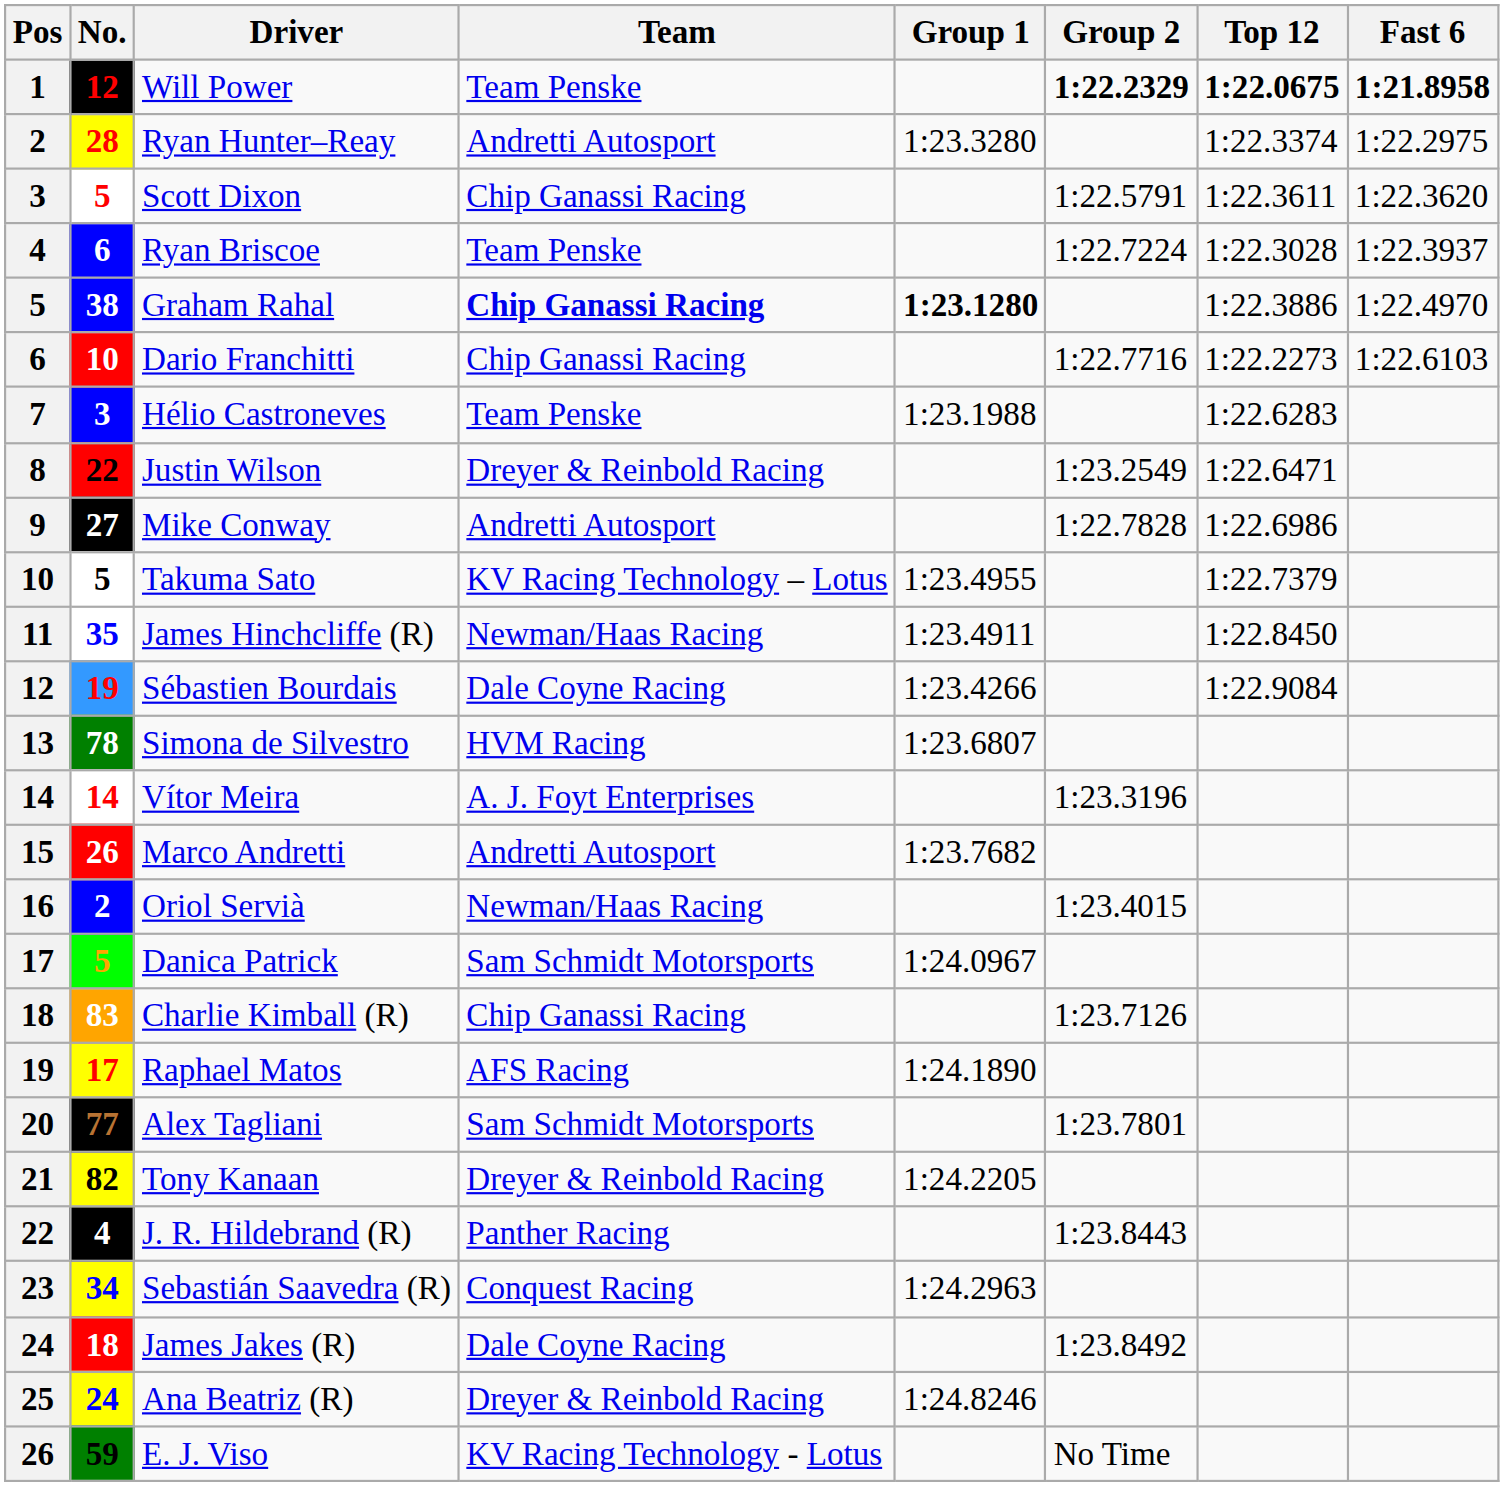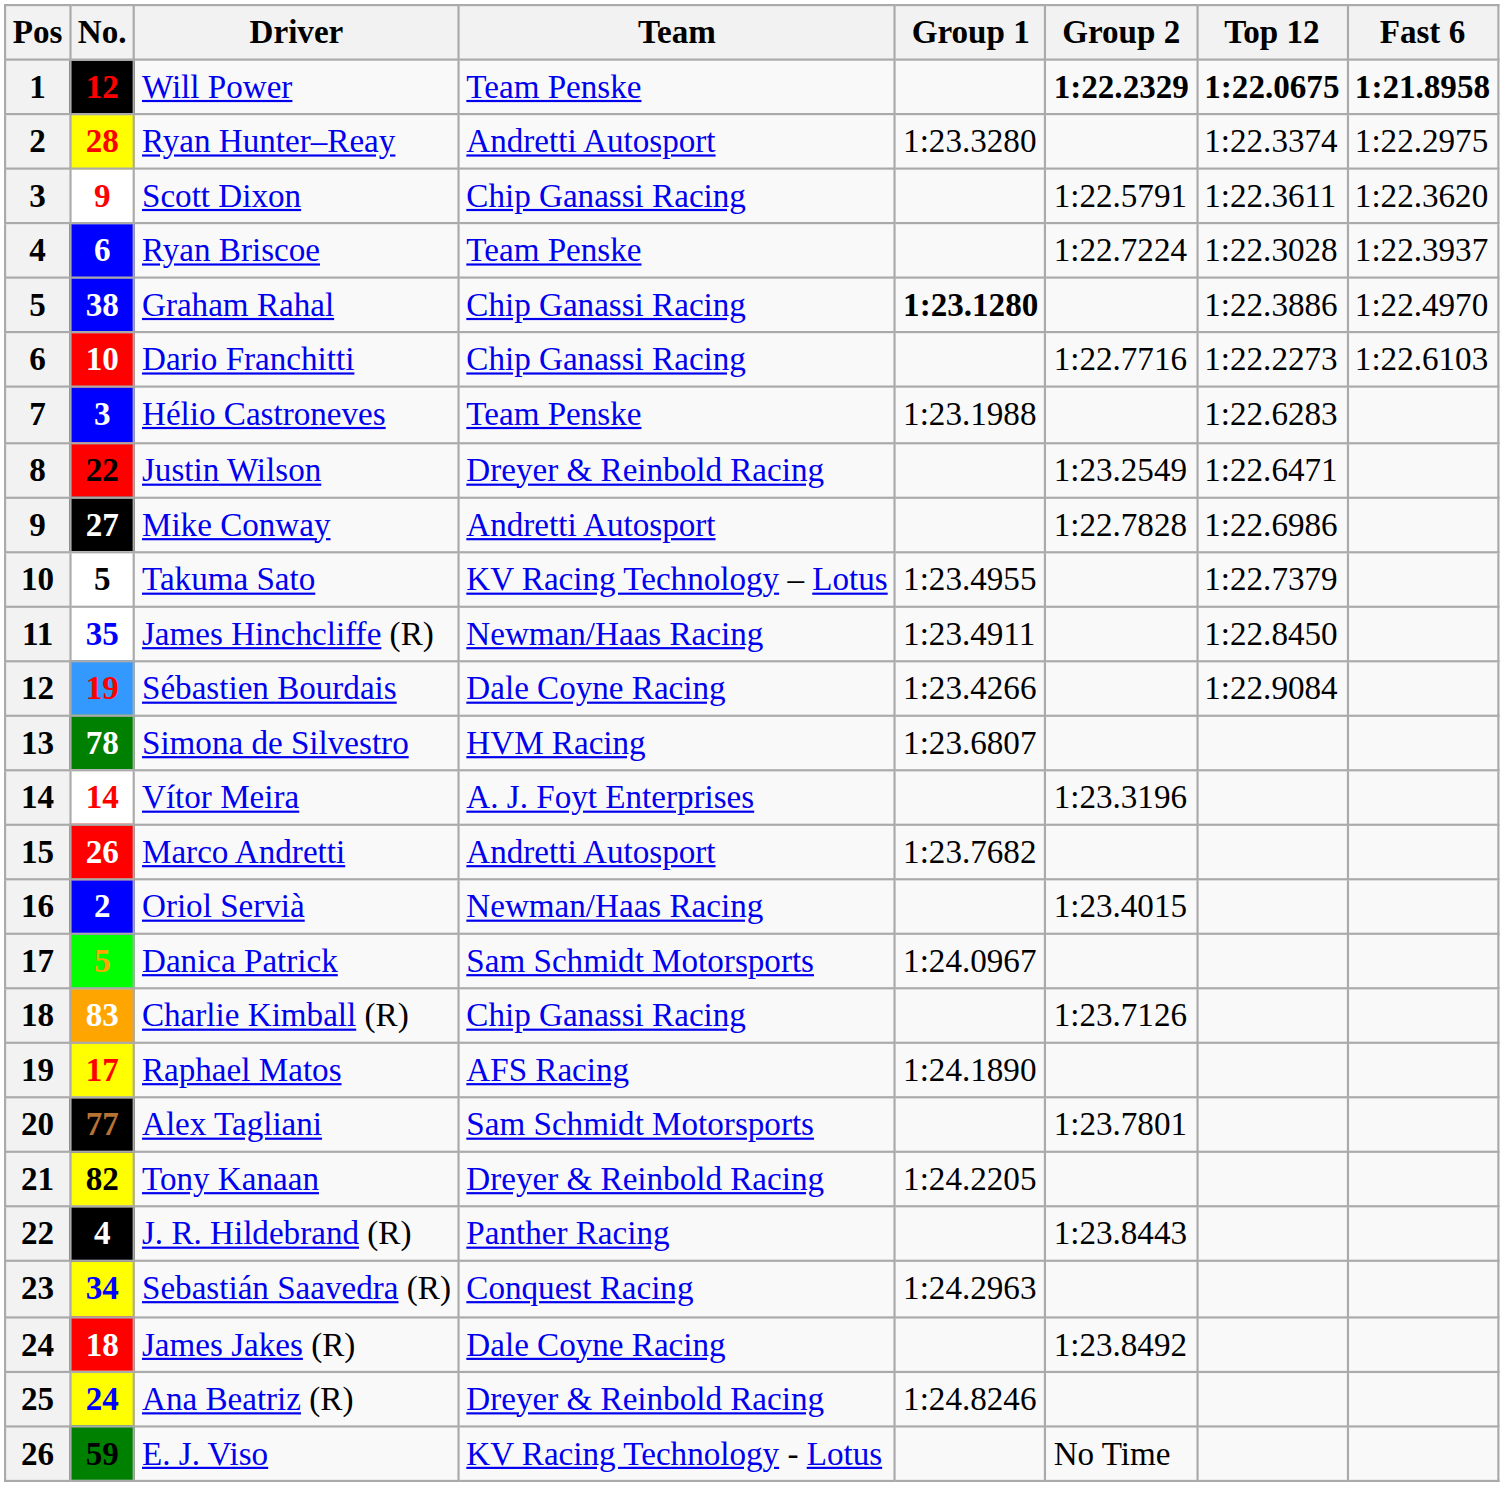 <table class="wikitable" style="font-size:95%">
 <tr>
 <th>Pos</th>
 <th>No.</th>
 <th>Driver</th>
 <th>Team</th>
 <th>Group 1</th>
 <th>Group 2</th>
 <th>Top 12</th>
 <th>Fast 6</th>
 </tr>
 <tr>
 <th>1</th>
 <td style="background:black; color:red;" align=center><strong>12</strong></td>
 <td> <a href='#'>Will Power</a></td>
 <td><a href='#'>Team Penske</a></td>
 <td></td>
 <td><strong>1:22.2329</strong></td>
 <td><strong>1:22.0675</strong></td>
 <td><strong>1:21.8958</strong></td>
 </tr>
 <tr>
 <th>2</th>
 <td style="background:yellow; color:red;" align="center"><strong>28</strong></td>
 <td> <a href='#'>Ryan Hunter–Reay</a></td>
 <td><a href='#'>Andretti Autosport</a></td>
 <td>1:23.3280</td>
 <td></td>
 <td>1:22.3374</td>
 <td>1:22.2975</td>
 </tr>
 <tr>
 <th>3</th>
-<td style="background:white; color:red;" align="center"><strong>5</strong></td>
+<td style="background:white; color:red;" align="center"><strong>9</strong></td>
 <td> <a href='#'>Scott Dixon</a></td>
 <td><a href='#'>Chip Ganassi Racing</a></td>
 <td></td>
 <td>1:22.5791</td>
 <td>1:22.3611</td>
 <td>1:22.3620</td>
 </tr>
 <tr>
 <th>4</th>
 <td style="background:blue; color:white;" align="center"><strong>6</strong></td>
 <td> <a href='#'>Ryan Briscoe</a></td>
 <td><a href='#'>Team Penske</a></td>
 <td></td>
 <td>1:22.7224</td>
 <td>1:22.3028</td>
 <td>1:22.3937</td>
 </tr>
 <tr>
 <th>5</th>
 <td style="background:blue; color:white;" align="center"><strong>38</strong></td>
 <td> <a href='#'>Graham Rahal</a></td>
-<td><strong><a href='#'>Chip Ganassi Racing</a></strong></td>
+<td><a href='#'>Chip Ganassi Racing</a></td>
 <td><strong>1:23.1280</strong></td>
 <td></td>
 <td>1:22.3886</td>
 <td>1:22.4970</td>
 </tr>
 <tr>
 <th>6</th>
 <td style="background:red; color:white;" align=center><strong>10</strong></td>
 <td> <a href='#'>Dario Franchitti</a></td>
 <td><a href='#'>Chip Ganassi Racing</a></td>
 <td></td>
 <td>1:22.7716</td>
 <td>1:22.2273</td>
 <td>1:22.6103</td>
 </tr>
 <tr>
 <th>7</th>
 <td style="background:blue; color:white;" align="center"><strong>3</strong></td>
 <td> <a href='#'>Hélio Castroneves</a></td>
 <td><a href='#'>Team Penske</a></td>
 <td>1:23.1988</td>
 <td></td>
 <td>1:22.6283</td>
 <td></td>
 </tr>
 <tr>
 <th>8</th>
 <td style="background:red; color:black;" align="center"><strong>22</strong></td>
 <td> <a href='#'>Justin Wilson</a></td>
 <td><a href='#'>Dreyer & Reinbold Racing</a></td>
 <td></td>
 <td>1:23.2549</td>
 <td>1:22.6471</td>
 <td></td>
 </tr>
 <tr>
 <th>9</th>
 <td style="background:black; color:white;" align="center"><strong>27</strong></td>
 <td> <a href='#'>Mike Conway</a></td>
 <td><a href='#'>Andretti Autosport</a></td>
 <td></td>
 <td>1:22.7828</td>
 <td>1:22.6986</td>
 <td></td>
 </tr>
 <tr>
 <th>10</th>
 <td style="background:white; color:black;" align="center"><strong>5</strong></td>
 <td> <a href='#'>Takuma Sato</a></td>
 <td><a href='#'>KV Racing Technology</a> – <a href='#'>Lotus</a></td>
 <td>1:23.4955</td>
 <td></td>
 <td>1:22.7379</td>
 <td></td>
 </tr>
 <tr>
 <th>11</th>
 <td style="background:white; color:blue;" align="center"><strong>35</strong></td>
 <td> <a href='#'>James Hinchcliffe</a> (R)</td>
 <td><a href='#'>Newman/Haas Racing</a></td>
 <td>1:23.4911</td>
 <td></td>
 <td>1:22.8450</td>
 <td></td>
 </tr>
 <tr>
 <th>12</th>
 <td style="background:#3399FF; color:red;" align="center"><strong>19</strong></td>
 <td> <a href='#'>Sébastien Bourdais</a></td>
 <td><a href='#'>Dale Coyne Racing</a></td>
 <td>1:23.4266</td>
 <td></td>
 <td>1:22.9084</td>
 <td></td>
 </tr>
 <tr>
 <th>13</th>
 <td style="background:green; color:white;" align="center"><strong>78</strong></td>
 <td> <a href='#'>Simona de Silvestro</a></td>
 <td><a href='#'>HVM Racing</a></td>
 <td>1:23.6807</td>
 <td></td>
 <td></td>
 <td></td>
 </tr>
 <tr>
 <th>14</th>
 <td style="background:white; color:red;" align=center><strong>14</strong></td>
 <td> <a href='#'>Vítor Meira</a></td>
 <td><a href='#'>A. J. Foyt Enterprises</a></td>
 <td></td>
 <td>1:23.3196</td>
 <td></td>
 <td></td>
 </tr>
 <tr>
 <th>15</th>
 <td style="background:red; color:white;" align="center"><strong>26</strong></td>
 <td> <a href='#'>Marco Andretti</a></td>
 <td><a href='#'>Andretti Autosport</a></td>
 <td>1:23.7682</td>
 <td></td>
 <td></td>
 <td></td>
 </tr>
 <tr>
 <th>16</th>
 <td style="background:blue; color:white;" align="center"><strong>2</strong></td>
 <td> <a href='#'>Oriol Servià</a></td>
 <td><a href='#'>Newman/Haas Racing</a></td>
 <td></td>
 <td>1:23.4015</td>
 <td></td>
 <td></td>
 </tr>
 <tr>
 <th>17</th>
 <td style="background:lime; color:orange;" align="center"><strong>5</strong></td>
 <td> <a href='#'>Danica Patrick</a></td>
 <td><a href='#'>Sam Schmidt Motorsports</a></td>
 <td>1:24.0967</td>
 <td></td>
 <td></td>
 <td></td>
 </tr>
 <tr>
 <th>18</th>
 <td style="background:orange; color:white;" align="center"><strong>83</strong></td>
 <td> <a href='#'>Charlie Kimball</a> (R)</td>
 <td><a href='#'>Chip Ganassi Racing</a></td>
 <td></td>
 <td>1:23.7126</td>
 <td></td>
 <td></td>
 </tr>
 <tr>
 <th>19</th>
 <td style="background:yellow; color:red;" align="center"><strong>17</strong></td>
 <td> <a href='#'>Raphael Matos</a></td>
 <td><a href='#'>AFS Racing</a></td>
 <td>1:24.1890</td>
 <td></td>
 <td></td>
 <td></td>
 </tr>
 <tr>
 <th>20</th>
 <td style="background:black; color:#B87333;" align="center"><strong>77</strong></td>
 <td> <a href='#'>Alex Tagliani</a></td>
 <td><a href='#'>Sam Schmidt Motorsports</a></td>
 <td></td>
 <td>1:23.7801</td>
 <td></td>
 <td></td>
 </tr>
 <tr>
 <th>21</th>
 <td style="background:yellow; color:black;" align="center"><strong>82</strong></td>
 <td> <a href='#'>Tony Kanaan</a></td>
 <td><a href='#'>Dreyer & Reinbold Racing</a></td>
 <td>1:24.2205</td>
 <td></td>
 <td></td>
 <td></td>
 </tr>
 <tr>
 <th>22</th>
 <td style="background:black; color:white;" align="center"><strong>4</strong></td>
 <td> <a href='#'>J. R. Hildebrand</a> (R)</td>
 <td><a href='#'>Panther Racing</a></td>
 <td></td>
 <td>1:23.8443</td>
 <td></td>
 <td></td>
 </tr>
 <tr>
 <th>23</th>
 <td style="background:yellow; color:blue;" align="center"><strong>34</strong></td>
 <td> <a href='#'>Sebastián Saavedra</a> (R)</td>
 <td><a href='#'>Conquest Racing</a></td>
 <td>1:24.2963</td>
 <td></td>
 <td></td>
 <td></td>
 </tr>
 <tr>
 <th>24</th>
 <td style="background:red; color:white;" align="center"><strong>18</strong></td>
 <td> <a href='#'>James Jakes</a> (R)</td>
 <td><a href='#'>Dale Coyne Racing</a></td>
 <td></td>
 <td>1:23.8492</td>
 <td></td>
 <td></td>
 </tr>
 <tr>
 <th>25</th>
 <td style="background:yellow; color:blue;" align="center"><strong>24</strong></td>
 <td> <a href='#'>Ana Beatriz</a> (R)</td>
 <td><a href='#'>Dreyer & Reinbold Racing</a></td>
 <td>1:24.8246</td>
 <td></td>
 <td></td>
 <td></td>
 </tr>
 <tr>
 <th>26</th>
 <td style="background:green; color:black;" align="center"><strong>59</strong></td>
 <td> <a href='#'>E. J. Viso</a></td>
 <td><a href='#'>KV Racing Technology</a> - <a href='#'>Lotus</a></td>
 <td></td>
 <td>No Time</td>
 <td></td>
 <td></td>
 </tr>
 </table>
